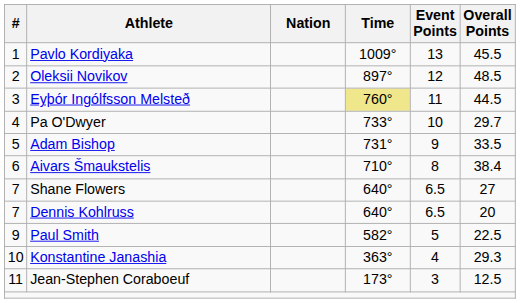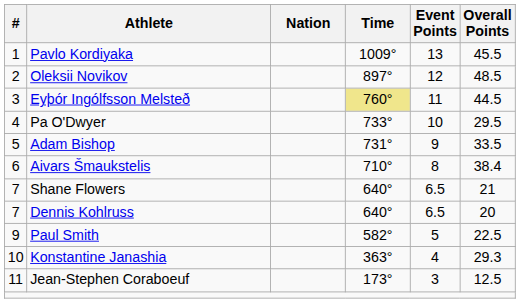 <table class="wikitable sortable" style="text-align:center;width: 65%;">
 <tr>
 <th scope="col" style="width: 10px;">#</th>
 <th scope="col">Athlete</th>
 <th scope="col">Nation</th>
 <th scope="col">Time</th>
 <th scope="col" style="width: 10px;">Event Points</th>
 <th scope="col" style="width: 10px;">Overall Points</th>
 </tr>
 <tr>
 <td>1</td>
 <td align=left><a href='#'>Pavlo Kordiyaka</a></td>
 <td align=left></td>
 <td>1009°</td>
 <td>13</td>
 <td>45.5</td>
 </tr>
 <tr>
 <td>2</td>
 <td align=left><a href='#'>Oleksii Novikov</a></td>
 <td align=left></td>
 <td>897°</td>
 <td>12</td>
 <td>48.5</td>
 </tr>
 <tr>
 <td>3</td>
 <td align=left><a href='#'>Eyþór Ingólfsson Melsteð</a></td>
 <td align=left></td>
 <td style="background: khaki;">760°</td>
 <td>11</td>
 <td>44.5</td>
 </tr>
 <tr>
 <td>4</td>
 <td align=left>Pa O'Dwyer</td>
 <td align=left></td>
 <td>733°</td>
 <td>10</td>
-<td>29.7</td>
+<td>29.5</td>
 </tr>
 <tr>
 <td>5</td>
 <td align=left><a href='#'>Adam Bishop</a></td>
 <td align=left></td>
 <td>731°</td>
 <td>9</td>
 <td>33.5</td>
 </tr>
 <tr>
 <td>6</td>
 <td align=left><a href='#'>Aivars Šmaukstelis</a></td>
 <td align=left></td>
 <td>710°</td>
 <td>8</td>
 <td>38.4</td>
 </tr>
 <tr>
 <td>7</td>
 <td align=left>Shane Flowers</td>
 <td align=left></td>
 <td>640°</td>
 <td>6.5</td>
-<td>27</td>
+<td>21</td>
 </tr>
 <tr>
 <td>7</td>
 <td align=left><a href='#'>Dennis Kohlruss</a></td>
 <td align=left></td>
 <td>640°</td>
 <td>6.5</td>
 <td>20</td>
 </tr>
 <tr>
 <td>9</td>
 <td align=left><a href='#'>Paul Smith</a></td>
 <td align=left></td>
 <td>582°</td>
 <td>5</td>
 <td>22.5</td>
 </tr>
 <tr>
 <td>10</td>
 <td align=left><a href='#'>Konstantine Janashia</a></td>
 <td align=left></td>
 <td>363°</td>
 <td>4</td>
 <td>29.3</td>
 </tr>
 <tr>
 <td>11</td>
 <td align=left>Jean-Stephen Coraboeuf</td>
 <td align=left></td>
 <td>173°</td>
 <td>3</td>
 <td>12.5</td>
 </tr>
 <tr class="sortbottom">
 <td colspan="6"></td>
 </tr>
 </table>
